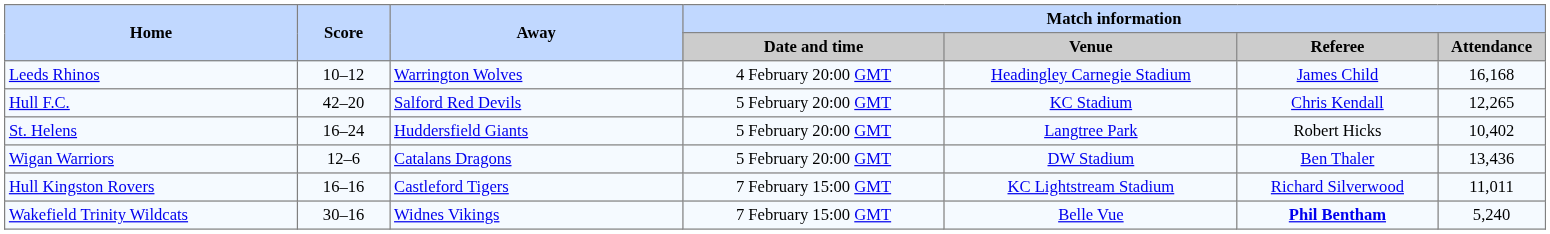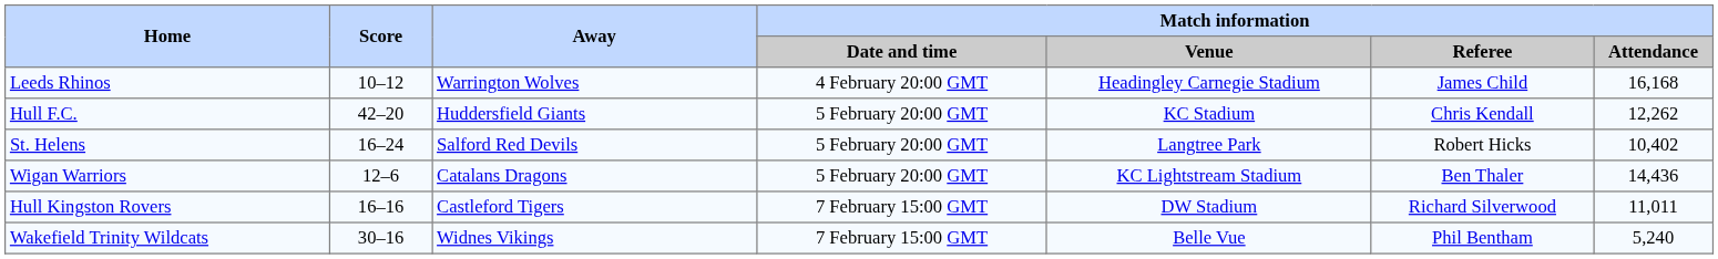 <table border=1 style="border-collapse:collapse; font-size:85%; text-align:center;" cellpadding=3 cellspacing=0 width=100%>
 <tr bgcolor=#C1D8FF>
 <th rowspan=2 width=19%>Home</th>
 <th rowspan=2 width=6%>Score</th>
 <th rowspan=2 width=19%>Away</th>
 <th colspan=6>Match information</th>
 </tr>
 <tr bgcolor=#CCCCCC>
 <th width=17%>Date and time</th>
 <th width=19%>Venue</th>
 <th width=13%>Referee</th>
 <th width=7%>Attendance</th>
 </tr>
 <tr bgcolor=#F5FAFF>
 <td align=left> <a href='#'>Leeds Rhinos</a></td>
 <td>10–12</td>
 <td align=left> <a href='#'>Warrington Wolves</a></td>
 <td>4 February 20:00 <a href='#'>GMT</a></td>
 <td><a href='#'>Headingley Carnegie Stadium</a></td>
 <td><a href='#'>James Child</a></td>
 <td>16,168</td>
 </tr>
 <tr bgcolor=#F5FAFF>
 <td align=left> <a href='#'>Hull F.C.</a></td>
 <td>42–20</td>
-<td align=left> <a href='#'>Salford Red Devils</a></td>
+<td align=left> <a href='#'>Huddersfield Giants</a></td>
 <td>5 February 20:00 <a href='#'>GMT</a></td>
 <td><a href='#'>KC Stadium</a></td>
 <td><a href='#'>Chris Kendall</a></td>
-<td>12,265</td>
+<td>12,262</td>
 </tr>
 <tr bgcolor=#F5FAFF>
 <td align=left> <a href='#'>St. Helens</a></td>
 <td>16–24</td>
-<td align=left> <a href='#'>Huddersfield Giants</a></td>
+<td align=left> <a href='#'>Salford Red Devils</a></td>
 <td>5 February 20:00 <a href='#'>GMT</a></td>
 <td><a href='#'>Langtree Park</a></td>
 <td>Robert Hicks</td>
 <td>10,402</td>
 </tr>
 <tr bgcolor=#F5FAFF>
 <td align=left> <a href='#'>Wigan Warriors</a></td>
 <td>12–6</td>
 <td align=left> <a href='#'>Catalans Dragons</a></td>
 <td>5 February 20:00 <a href='#'>GMT</a></td>
-<td><a href='#'>DW Stadium</a></td>
+<td><a href='#'>KC Lightstream Stadium</a></td>
 <td><a href='#'>Ben Thaler</a></td>
-<td>13,436</td>
+<td>14,436</td>
 </tr>
 <tr bgcolor=#F5FAFF>
 <td align=left> <a href='#'>Hull Kingston Rovers</a></td>
 <td>16–16</td>
 <td align=left> <a href='#'>Castleford Tigers</a></td>
 <td>7 February 15:00 <a href='#'>GMT</a></td>
-<td><a href='#'>KC Lightstream Stadium</a></td>
+<td><a href='#'>DW Stadium</a></td>
 <td><a href='#'>Richard Silverwood</a></td>
 <td>11,011</td>
 </tr>
 <tr bgcolor=#F5FAFF>
 <td align=left> <a href='#'>Wakefield Trinity Wildcats</a></td>
 <td>30–16</td>
 <td align=left>  <a href='#'>Widnes Vikings</a></td>
 <td>7 February 15:00 <a href='#'>GMT</a></td>
 <td><a href='#'>Belle Vue</a></td>
-<td><strong><a href='#'>Phil Bentham</a></strong></td>
+<td><a href='#'>Phil Bentham</a></td>
 <td>5,240</td>
 </tr>
 </table>
